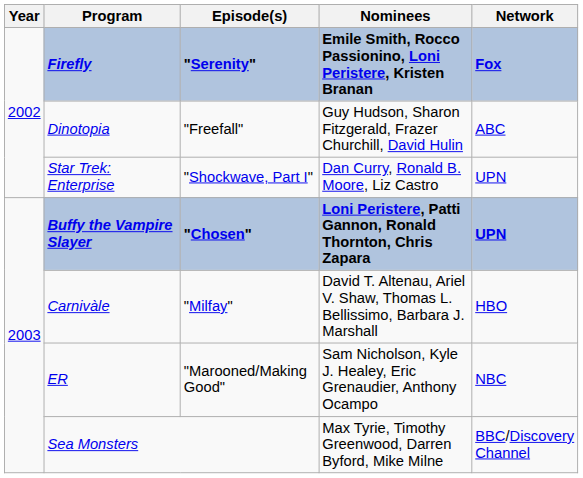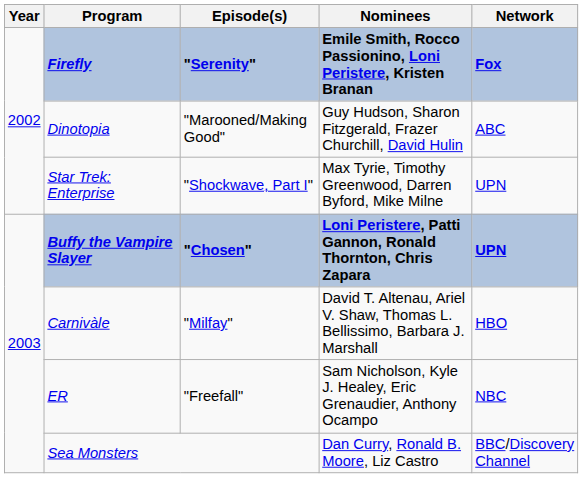 <table class="wikitable" style="width:100%">
 <tr bgcolor="#bebebe">
 <th width="5%">Year</th>
 <th width="30%">Program</th>
 <th width="25%">Episode(s)</th>
 <th width="33%">Nominees</th>
 <th width="8%">Network</th>
 </tr>
 <tr>
 <td rowspan="3" style="text-align:center;"><a href='#'>2002</a><br></td>
 <td style="background:#B0C4DE;"><strong><em><a href='#'>Firefly</a></em></strong></td>
 <td style="background:#B0C4DE;"><strong>"<a href='#'>Serenity</a>"</strong></td>
 <td style="background:#B0C4DE;"><strong>Emile Smith, Rocco Passionino, <a href='#'>Loni Peristere</a>, Kristen Branan</strong></td>
 <td style="background:#B0C4DE;"><strong><a href='#'>Fox</a></strong></td>
 </tr>
 <tr>
 <td><em><a href='#'>Dinotopia</a></em></td>
-<td>"Freefall"</td>
+<td>"Marooned/Making Good"</td>
 <td>Guy Hudson, Sharon Fitzgerald, Frazer Churchill, <a href='#'>David Hulin</a></td>
 <td><a href='#'>ABC</a></td>
 </tr>
 <tr>
 <td><em><a href='#'>Star Trek: Enterprise</a></em></td>
 <td>"<a href='#'>Shockwave, Part I</a>"</td>
-<td><a href='#'>Dan Curry</a>, <a href='#'>Ronald B. Moore</a>, Liz Castro</td>
+<td>Max Tyrie, Timothy Greenwood, Darren Byford, Mike Milne</td>
 <td><a href='#'>UPN</a></td>
 </tr>
 <tr>
 <td rowspan="4" style="text-align:center;"><a href='#'>2003</a><br></td>
 <td style="background:#B0C4DE;"><strong><em><a href='#'>Buffy the Vampire Slayer</a></em></strong></td>
 <td style="background:#B0C4DE;"><strong>"<a href='#'>Chosen</a>"</strong></td>
 <td style="background:#B0C4DE;"><strong><a href='#'>Loni Peristere</a>, Patti Gannon, Ronald Thornton, Chris Zapara</strong></td>
 <td style="background:#B0C4DE;"><strong><a href='#'>UPN</a></strong></td>
 </tr>
 <tr>
 <td><em><a href='#'>Carnivàle</a></em></td>
 <td>"<a href='#'>Milfay</a>"</td>
 <td>David T. Altenau, Ariel V. Shaw, Thomas L. Bellissimo, Barbara J. Marshall</td>
 <td><a href='#'>HBO</a></td>
 </tr>
 <tr>
 <td><em><a href='#'>ER</a></em></td>
-<td>"Marooned/Making Good"</td>
+<td>"Freefall"</td>
 <td>Sam Nicholson, Kyle J. Healey, Eric Grenaudier, Anthony Ocampo</td>
 <td><a href='#'>NBC</a></td>
 </tr>
 <tr>
 <td colspan="2"><em><a href='#'>Sea Monsters</a></em></td>
-<td>Max Tyrie, Timothy Greenwood, Darren Byford, Mike Milne</td>
+<td><a href='#'>Dan Curry</a>, <a href='#'>Ronald B. Moore</a>, Liz Castro</td>
 <td><a href='#'>BBC</a>/<a href='#'>Discovery Channel</a></td>
 </tr>
 </table>
